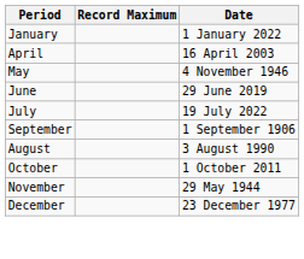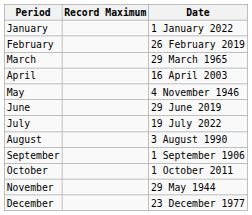 <table class="wikitable">
 <tr>
 <th>Period</th>
 <th>Record Maximum</th>
 <th>Date</th>
 </tr>
 <tr>
 <td>January</td>
 <td align="right"></td>
 <td>1 January 2022</td>
+</tr>
+<tr>
+<td>February</td>
+<td align="right"></td>
+<td>26 February 2019</td>
+</tr>
+<tr>
+<td>March</td>
+<td align="right"></td>
+<td>29 March 1965</td>
 </tr>
 <tr>
 <td>April</td>
 <td align="right"></td>
 <td>16 April 2003</td>
 </tr>
 <tr>
 <td>May</td>
 <td align="right"></td>
 <td>4 November 1946</td>
 </tr>
 <tr>
 <td>June</td>
 <td align="right"></td>
 <td>29 June 2019</td>
 </tr>
 <tr>
 <td>July</td>
 <td align="right"></td>
 <td>19 July 2022</td>
 </tr>
 <tr>
+<td>August</td>
+<td align="right"></td>
+<td>3 August 1990</td>
+</tr>
+<tr>
 <td>September</td>
 <td align="right"></td>
 <td>1 September 1906</td>
-</tr>
-<tr>
-<td>August</td>
-<td align="right"></td>
-<td>3 August 1990</td>
 </tr>
 <tr>
 <td>October</td>
 <td align="right"></td>
 <td>1 October 2011</td>
 </tr>
 <tr>
 <td>November</td>
 <td align="right"></td>
 <td>29 May 1944</td>
 </tr>
 <tr>
 <td>December</td>
 <td align="right"></td>
 <td>23 December 1977</td>
 </tr>
 </table>
